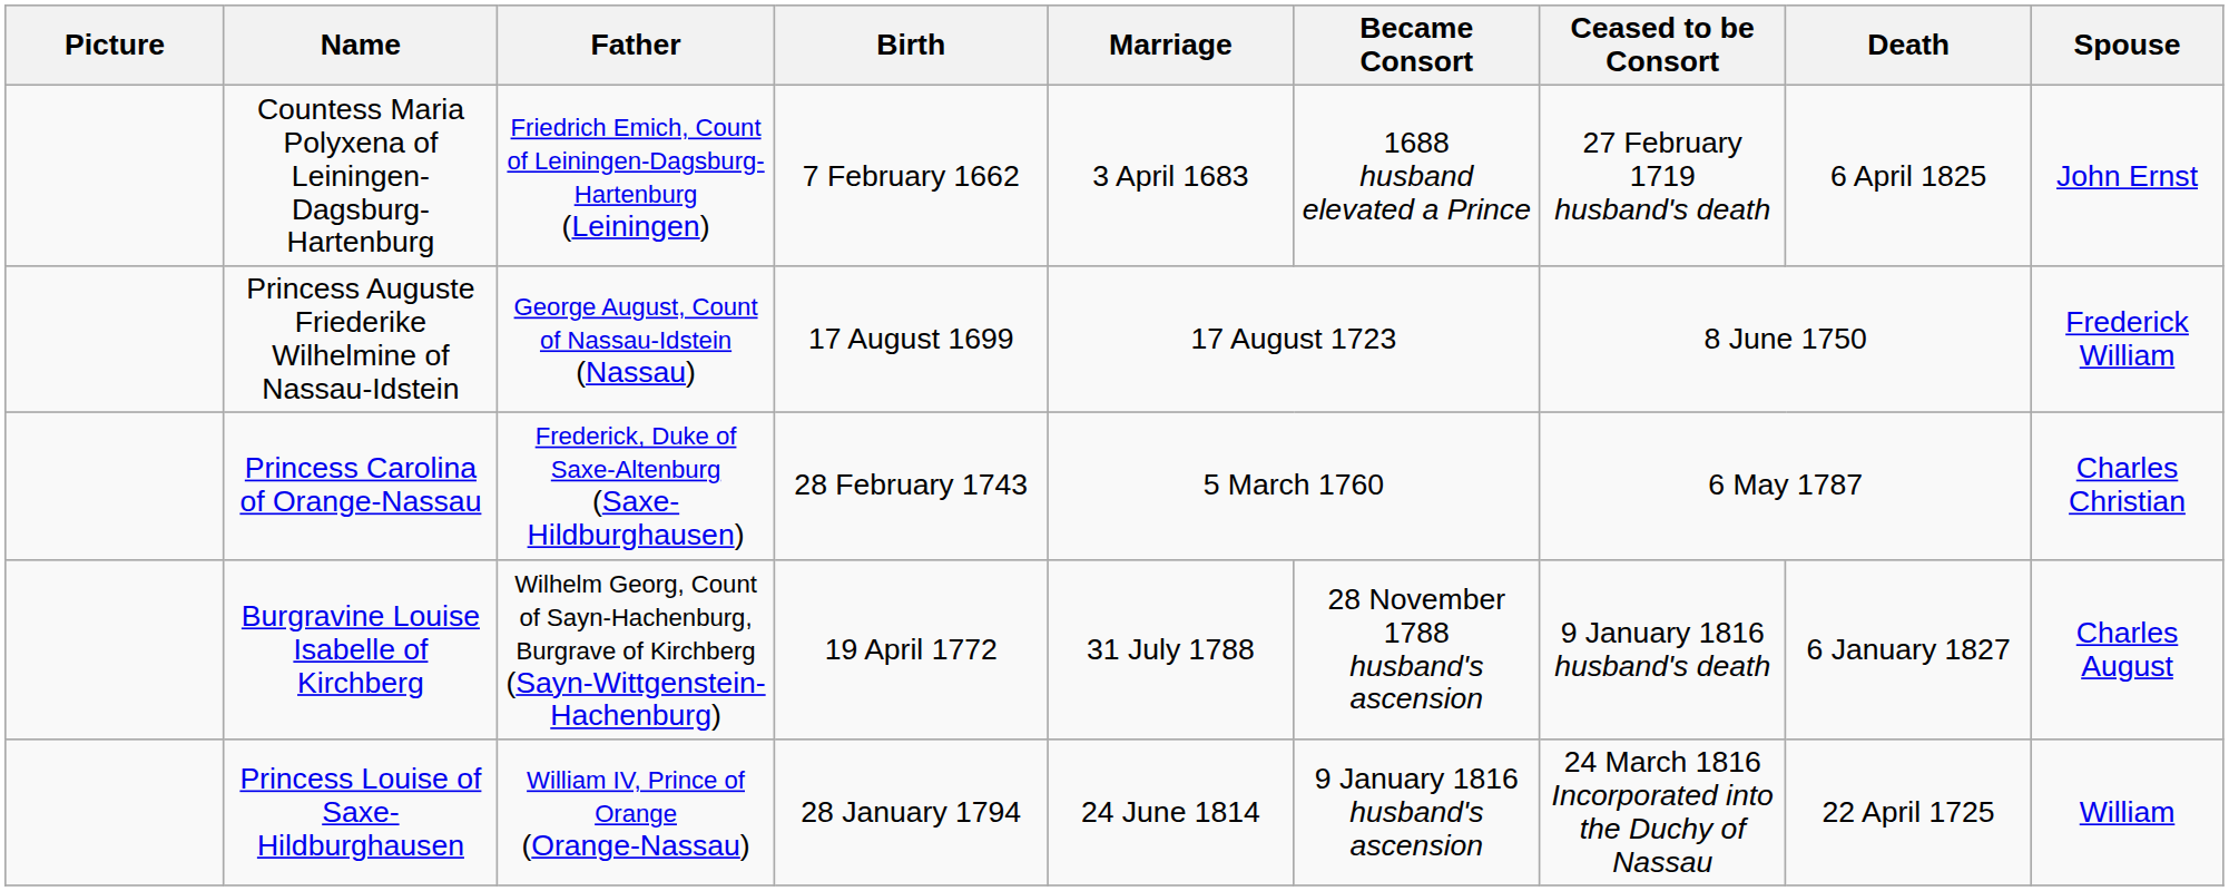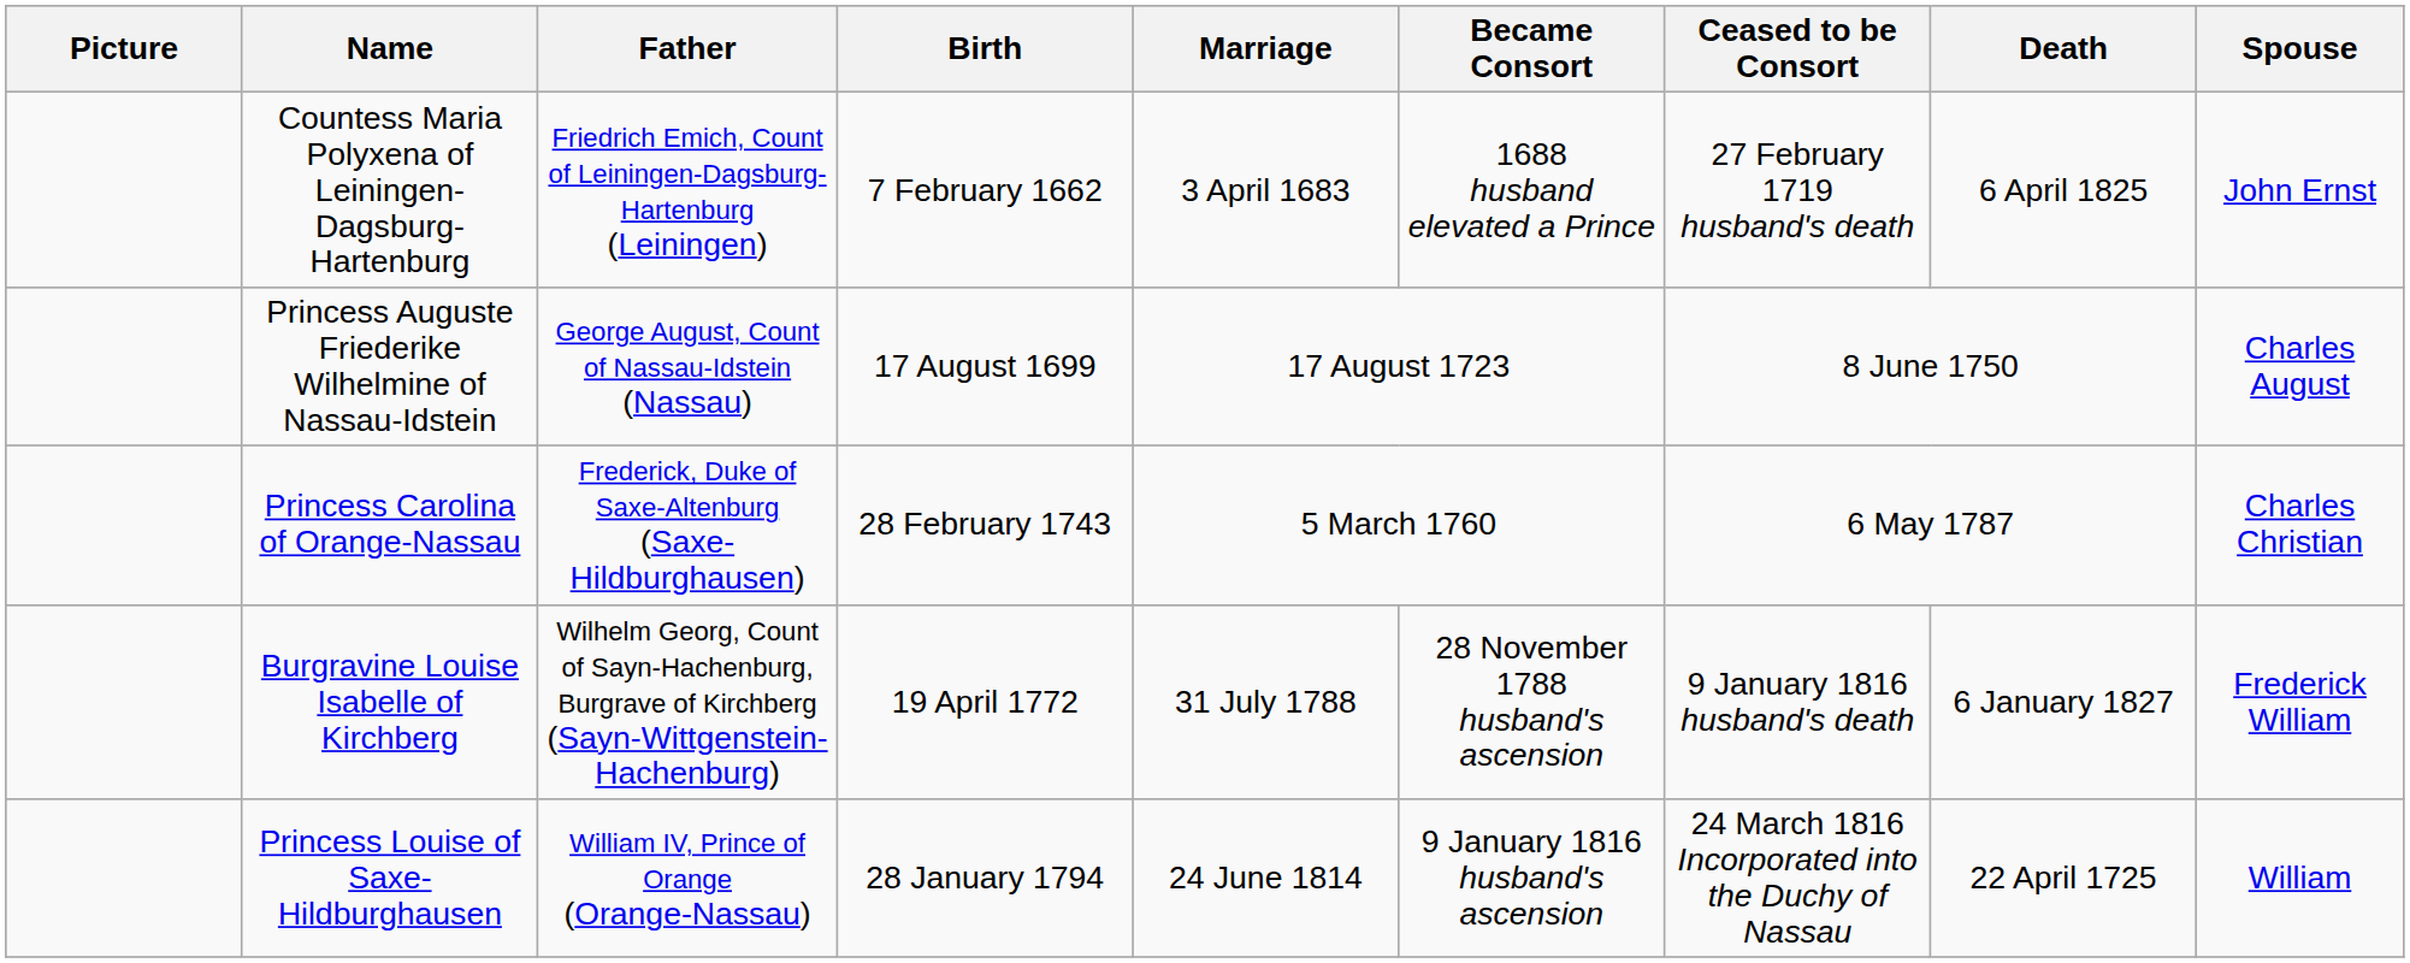 <table width=95% class="wikitable">
 <tr>
 <th width = "8%">Picture</th>
 <th width = "10%">Name</th>
 <th width = "9%">Father</th>
 <th width = "10%">Birth</th>
 <th width = "9%">Marriage</th>
 <th width = "9%">Became Consort</th>
 <th width = "9%">Ceased to be Consort</th>
 <th width = "9%">Death</th>
 <th width = "7%">Spouse</th>
 </tr>
 <tr>
 <td align="center"></td>
 <td align="center">Countess Maria Polyxena of Leiningen-Dagsburg-Hartenburg</td>
 <td align="center"><small><a href='#'>Friedrich Emich, Count of Leiningen-Dagsburg-Hartenburg</a></small><br>(<a href='#'>Leiningen</a>)</td>
 <td align="center">7 February 1662</td>
 <td align="center">3 April 1683</td>
 <td align="center">1688 <br><em>husband elevated a Prince</em></td>
 <td align="center">27 February 1719<br><em>husband's death</em></td>
 <td align="center">6 April 1825</td>
 <td align="center"><a href='#'>John Ernst</a></td>
 </tr>
 <tr>
 <td align="center"></td>
 <td align="center">Princess Auguste Friederike Wilhelmine of Nassau-Idstein</td>
 <td align="center"><small><a href='#'>George August, Count of Nassau-Idstein</a></small><br>(<a href='#'>Nassau</a>)</td>
 <td align="center">17 August 1699</td>
 <td align="center" colspan="2">17 August 1723</td>
 <td align="center" colspan="2">8 June 1750</td>
-<td align="center"><a href='#'>Frederick William</a></td>
+<td align="center"><a href='#'>Charles August</a></td>
 </tr>
 <tr>
 <td align="center"></td>
 <td align="center"><a href='#'>Princess Carolina of Orange-Nassau</a></td>
 <td align="center"><small><a href='#'>Frederick, Duke of Saxe-Altenburg</a></small><br>(<a href='#'>Saxe-Hildburghausen</a>)</td>
 <td align="center">28 February 1743</td>
 <td align="center" colspan="2">5 March 1760</td>
 <td align="center" colspan="2">6 May 1787</td>
 <td align="center"><a href='#'>Charles Christian</a></td>
 </tr>
 <tr>
 <td align="center"></td>
 <td align="center"><a href='#'>Burgravine Louise Isabelle of Kirchberg</a></td>
 <td align="center"><small>Wilhelm Georg, Count of Sayn-Hachenburg, Burgrave of Kirchberg</small><br>(<a href='#'>Sayn-Wittgenstein-Hachenburg</a>)</td>
 <td align="center">19 April 1772</td>
 <td align="center">31 July 1788</td>
 <td align="center">28 November 1788<br><em>husband's ascension</em></td>
 <td align="center">9 January 1816<br><em>husband's death</em></td>
 <td align="center">6 January 1827</td>
-<td align="center"><a href='#'>Charles August</a></td>
+<td align="center"><a href='#'>Frederick William</a></td>
 </tr>
 <tr>
 <td align="center"></td>
 <td align="center"><a href='#'>Princess Louise of Saxe-Hildburghausen</a></td>
 <td align="center"><small><a href='#'>William IV, Prince of Orange</a></small><br>(<a href='#'>Orange-Nassau</a>)</td>
 <td align="center">28 January 1794</td>
 <td align="center">24 June 1814</td>
 <td align="center">9 January 1816<br><em>husband's ascension</em></td>
 <td align="center">24 March 1816<br><em>Incorporated into the Duchy of Nassau</em></td>
 <td align="center">22 April 1725</td>
 <td align="center"><a href='#'>William</a></td>
 </tr>
 </table>
